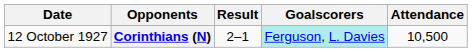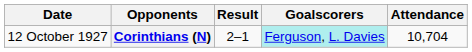 <table class="wikitable plainrowheaders sortable">
 <tr>
 <th scope=col>Date</th>
 <th scope=col>Opponents</th>
 <th scope=col>Result</th>
 <th scope=col class=unsortable>Goalscorers</th>
 <th scope=col>Attendance</th>
 </tr>
 <tr>
 <td>12 October 1927</td>
 <th scope=row><a href='#'>Corinthians</a> (<a href='#'>N</a>)</th>
 <td align=center>2–1</td>
 <td style="background: paleturquoise;"><a href='#'>Ferguson</a>, <a href='#'>L. Davies</a></td>
-<td align=center>10,500</td>
+<td align=center>10,704</td>
 </tr>
 </table>
